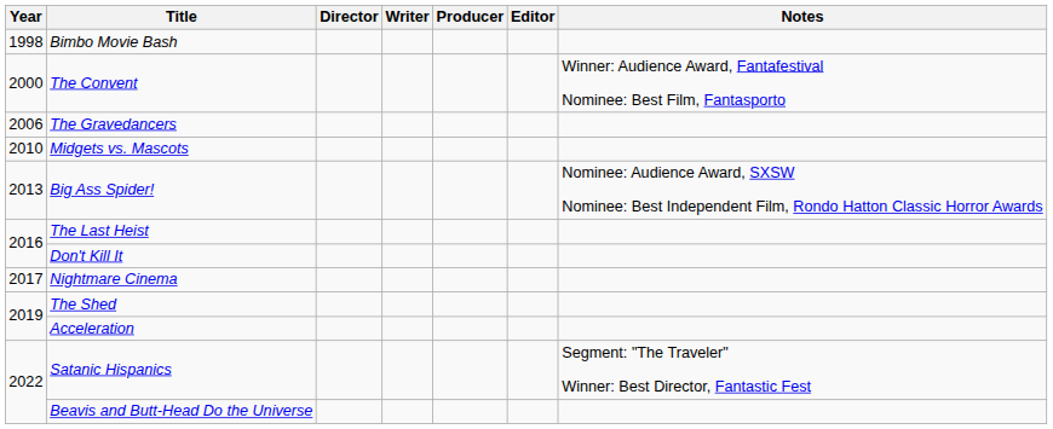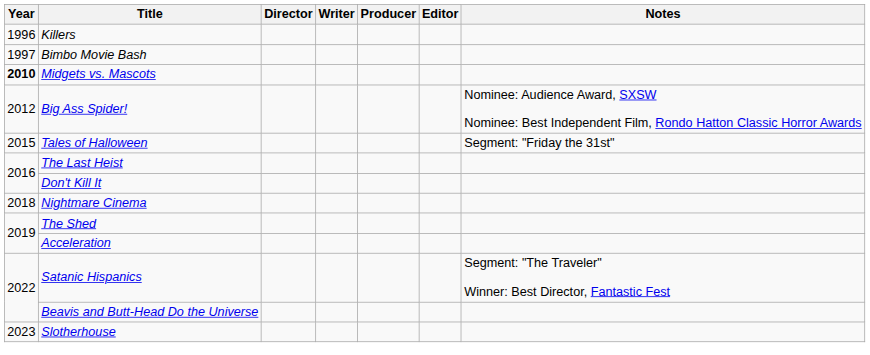 <table class="wikitable sortable">
 <tr>
 <th>Year</th>
 <th>Title</th>
 <th>Director</th>
 <th>Writer</th>
 <th>Producer</th>
 <th>Editor</th>
 <th>Notes</th>
 </tr>
 <tr>
-<td>1998</td>
+<td>1996</td>
+<td><em>Killers</em></td>
+<td></td>
+<td></td>
+<td></td>
+<td></td>
+<td></td>
+</tr>
+<tr>
+<td>1997</td>
 <td><em>Bimbo Movie Bash</em></td>
 <td></td>
 <td></td>
 <td></td>
 <td></td>
 <td></td>
 </tr>
 <tr>
-<td>2000</td>
-<td><em><a href='#'>The Convent</a></em></td>
-<td></td>
-<td></td>
-<td></td>
-<td></td>
-<td>Winner: Audience Award, <a href='#'>Fantafestival</a><br><br>Nominee: Best Film, <a href='#'>Fantasporto</a></td>
-</tr>
-<tr>
-<td>2006</td>
-<td><em><a href='#'>The Gravedancers</a></em></td>
-<td></td>
-<td></td>
-<td></td>
-<td></td>
-<td></td>
-</tr>
-<tr>
-<td>2010</td>
+<td><strong>2010</strong></td>
 <td><em><a href='#'>Midgets vs. Mascots</a></em></td>
 <td></td>
 <td></td>
 <td></td>
 <td></td>
 <td></td>
 </tr>
 <tr>
-<td>2013</td>
+<td>2012</td>
 <td><em><a href='#'>Big Ass Spider!</a></em></td>
 <td></td>
 <td></td>
 <td></td>
 <td></td>
 <td>Nominee: Audience Award, <a href='#'>SXSW</a><br><br>Nominee: Best Independent Film, <a href='#'>Rondo Hatton Classic Horror Awards</a></td>
+</tr>
+<tr>
+<td>2015</td>
+<td><em><a href='#'>Tales of Halloween</a></em></td>
+<td></td>
+<td></td>
+<td></td>
+<td></td>
+<td>Segment: "Friday the 31st"</td>
 </tr>
 <tr>
 <td rowspan="2">2016</td>
 <td><em><a href='#'>The Last Heist</a></em></td>
 <td></td>
 <td></td>
 <td></td>
 <td></td>
 <td></td>
 </tr>
 <tr>
 <td><em><a href='#'>Don't Kill It</a></em></td>
 <td></td>
 <td></td>
 <td></td>
 <td></td>
 <td></td>
 </tr>
 <tr>
-<td>2017</td>
+<td>2018</td>
 <td><em><a href='#'>Nightmare Cinema</a></em></td>
 <td></td>
 <td></td>
 <td></td>
 <td></td>
 <td></td>
 </tr>
 <tr>
 <td rowspan="2">2019</td>
 <td><em><a href='#'>The Shed</a></em></td>
 <td></td>
 <td></td>
 <td></td>
 <td></td>
 <td></td>
 </tr>
 <tr>
 <td><em><a href='#'> Acceleration</a></em></td>
 <td></td>
 <td></td>
 <td></td>
 <td></td>
 <td></td>
 </tr>
 <tr>
 <td rowspan="2">2022</td>
 <td><em><a href='#'>Satanic Hispanics</a></em></td>
 <td></td>
 <td></td>
 <td></td>
 <td></td>
 <td>Segment: "The Traveler"<br><br>Winner: Best Director, <a href='#'>Fantastic Fest</a></td>
 </tr>
 <tr>
 <td><em><a href='#'>Beavis and Butt-Head Do the Universe</a></em></td>
 <td></td>
 <td></td>
 <td></td>
 <td></td>
 <td></td>
 </tr>
+<tr>
+<td>2023</td>
+<td><em><a href='#'>Slotherhouse</a></em></td>
+<td></td>
+<td></td>
+<td></td>
+<td></td>
+<td></td>
+</tr>
 </table>
